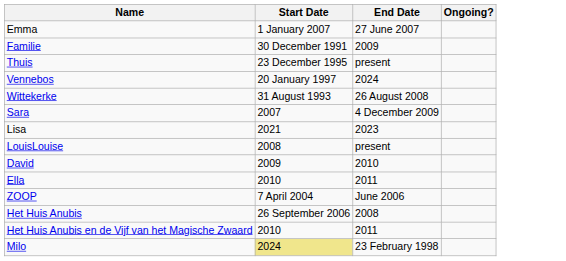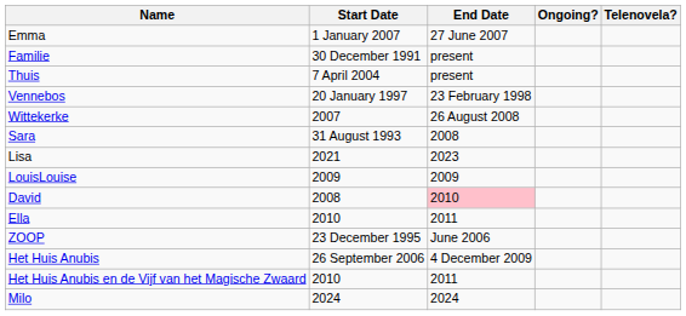 <table class="wikitable sortable">
 <tr>
 <th>Name</th>
 <th>Start Date</th>
 <th>End Date</th>
 <th>Ongoing?</th>
+<th>Telenovela?</th>
 </tr>
 <tr>
 <td>Emma</td>
 <td>1 January 2007</td>
 <td>27 June 2007</td>
 <td></td>
+<td></td>
 </tr>
 <tr>
 <td><a href='#'>Familie</a></td>
 <td>30 December 1991</td>
-<td>2009</td>
+<td>present</td>
+<td></td>
 <td></td>
 </tr>
 <tr>
 <td><a href='#'>Thuis</a></td>
-<td>23 December 1995</td>
+<td>7 April 2004</td>
 <td>present</td>
+<td></td>
 <td></td>
 </tr>
 <tr>
 <td><a href='#'>Vennebos</a></td>
 <td>20 January 1997</td>
-<td>2024</td>
+<td>23 February 1998</td>
+<td></td>
 <td></td>
 </tr>
 <tr>
 <td><a href='#'>Wittekerke</a></td>
-<td>31 August 1993</td>
+<td>2007</td>
 <td>26 August 2008</td>
+<td></td>
 <td></td>
 </tr>
 <tr>
 <td><a href='#'>Sara</a></td>
-<td>2007</td>
-<td>4 December 2009</td>
+<td>31 August 1993</td>
+<td>2008</td>
+<td></td>
 <td></td>
 </tr>
 <tr>
 <td>Lisa</td>
 <td>2021</td>
 <td>2023</td>
 <td></td>
+<td></td>
 </tr>
 <tr>
 <td><a href='#'>LouisLouise</a></td>
-<td>2008</td>
-<td>present</td>
+<td>2009</td>
+<td>2009</td>
+<td></td>
 <td></td>
 </tr>
 <tr>
 <td><a href='#'>David</a></td>
-<td>2009</td>
-<td>2010</td>
+<td>2008</td>
+<td style="background: pink;">2010</td>
+<td></td>
 <td></td>
 </tr>
 <tr>
 <td><a href='#'>Ella</a></td>
 <td>2010</td>
 <td>2011</td>
 <td></td>
+<td></td>
 </tr>
 <tr>
 <td><a href='#'>ZOOP</a></td>
-<td>7 April 2004</td>
+<td>23 December 1995</td>
 <td>June 2006</td>
+<td></td>
 <td></td>
 </tr>
 <tr>
 <td><a href='#'>Het Huis Anubis</a></td>
 <td>26 September 2006</td>
-<td>2008</td>
+<td>4 December 2009</td>
+<td></td>
 <td></td>
 </tr>
 <tr>
 <td><a href='#'>Het Huis Anubis en de Vijf van het Magische Zwaard</a></td>
 <td>2010</td>
 <td>2011</td>
 <td></td>
+<td></td>
 </tr>
 <tr>
 <td><a href='#'>Milo</a></td>
-<td style="background: khaki;">2024</td>
-<td>23 February 1998</td>
+<td>2024</td>
+<td>2024</td>
+<td></td>
 <td></td>
 </tr>
 </table>
